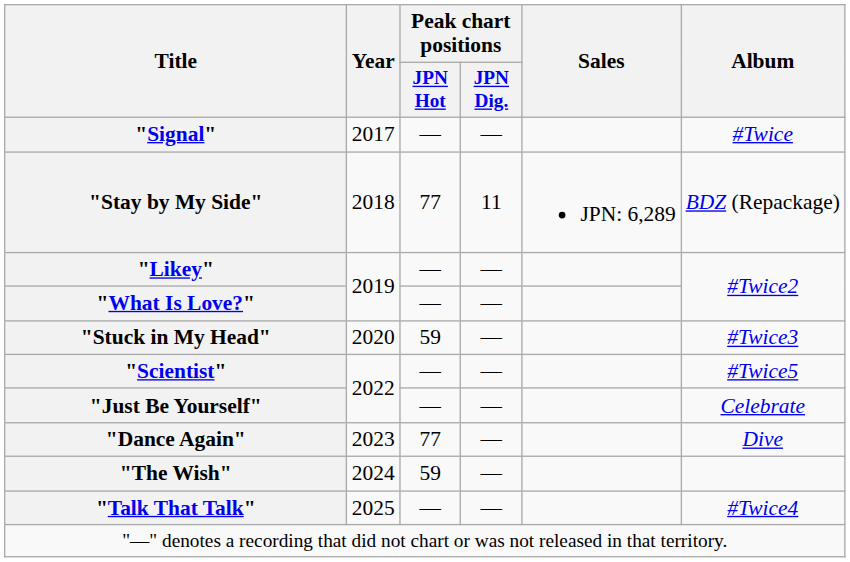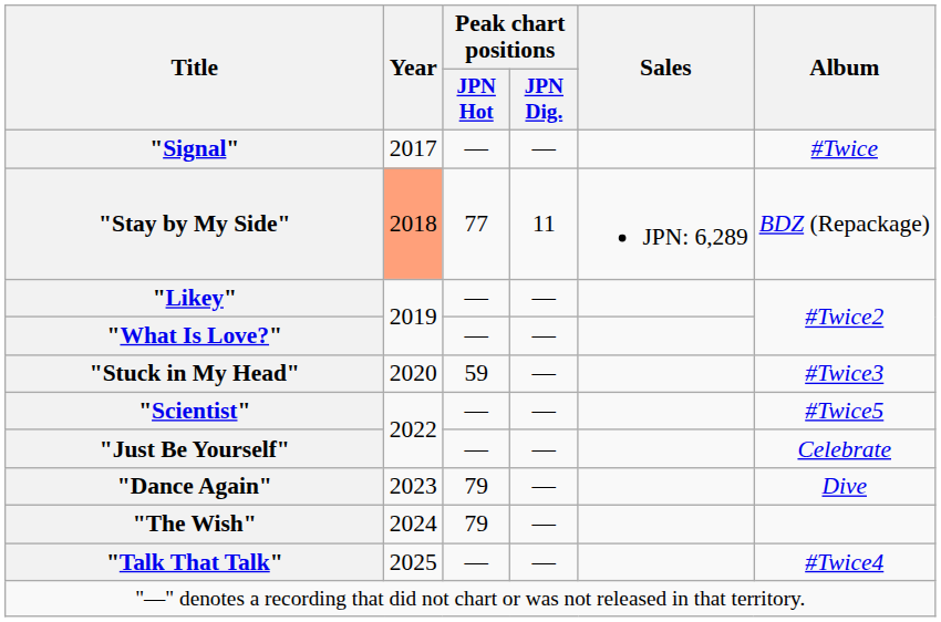 <table class="wikitable plainrowheaders" style="text-align:center">
 <tr>
 <th scope="col" rowspan=2 style="width:15.5em">Title</th>
 <th scope="col" rowspan=2 style="width:1em">Year</th>
 <th scope="col" colspan=2>Peak chart positions</th>
 <th scope="col" rowspan=2>Sales</th>
 <th scope="col" rowspan=2>Album</th>
 </tr>
 <tr>
 <th scope="col" style="width:2.7em;font-size:90%"><a href='#'>JPN Hot</a><br></th>
 <th scope="col" style="width:2.7em;font-size:90%"><a href='#'>JPN Dig.</a><br></th>
 </tr>
 <tr>
 <th scope=row>"<a href='#'>Signal</a>"<br></th>
 <td>2017</td>
 <td>—</td>
 <td>—</td>
 <td></td>
 <td><em><a href='#'>#Twice</a></em></td>
 </tr>
 <tr>
 <th scope=row>"Stay by My Side"</th>
-<td>2018</td>
+<td style="background: lightsalmon;">2018</td>
 <td>77</td>
 <td>11</td>
 <td><br><ul><li>JPN: 6,289</li></ul></td>
 <td><em><a href='#'>BDZ</a></em> (Repackage)</td>
 </tr>
 <tr>
 <th scope=row>"<a href='#'>Likey</a>"<br></th>
 <td rowspan=2>2019</td>
 <td>—</td>
 <td>—</td>
 <td></td>
 <td rowspan=2><em><a href='#'>#Twice2</a></em></td>
 </tr>
 <tr>
 <th scope=row>"<a href='#'>What Is Love?</a>"<br></th>
 <td>—</td>
 <td>—</td>
 </tr>
 <tr>
 <th scope=row>"Stuck in My Head"<br></th>
 <td>2020</td>
 <td>59</td>
 <td>—</td>
 <td></td>
 <td><em><a href='#'>#Twice3</a></em></td>
 </tr>
 <tr>
 <th scope=row>"<a href='#'>Scientist</a>"<br></th>
 <td rowspan=2>2022</td>
 <td>—</td>
 <td>—</td>
 <td></td>
 <td><em><a href='#'>#Twice5</a></em></td>
 </tr>
 <tr>
 <th scope=row>"Just Be Yourself"</th>
 <td>—</td>
 <td>—</td>
 <td></td>
 <td><em><a href='#'>Celebrate</a></em></td>
 </tr>
 <tr>
 <th scope=row>"Dance Again"</th>
 <td>2023</td>
-<td>77</td>
+<td>79</td>
 <td>—</td>
 <td></td>
 <td><em><a href='#'>Dive</a></em></td>
 </tr>
 <tr>
 <th scope=row>"The Wish"</th>
 <td>2024</td>
-<td>59</td>
+<td>79</td>
 <td>—</td>
 <td></td>
 <td></td>
 </tr>
 <tr>
 <th scope=row>"<a href='#'>Talk That Talk</a>"<br></th>
 <td>2025</td>
 <td>—</td>
 <td>—</td>
 <td></td>
 <td><em><a href='#'>#Twice4</a></em></td>
 </tr>
 <tr>
 <td colspan=6 style="font-size:90%">"—" denotes a recording that did not chart or was not released in that territory.</td>
 </tr>
 </table>
